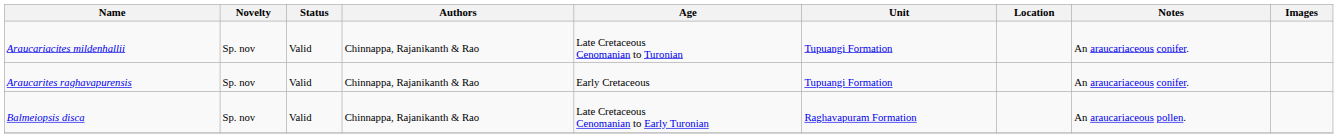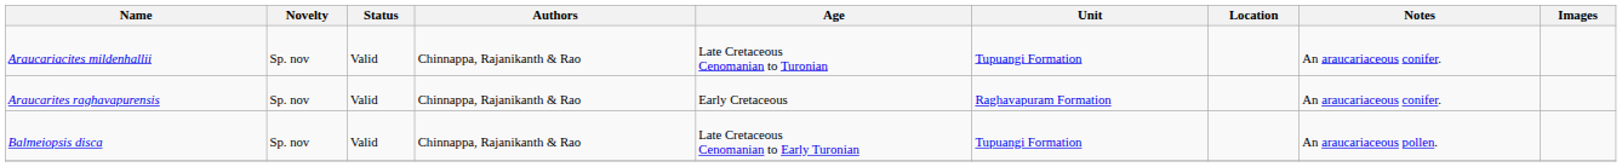 <table class="wikitable sortable" align="center" width="100%">
 <tr>
 <th>Name</th>
 <th>Novelty</th>
 <th>Status</th>
 <th>Authors</th>
 <th>Age</th>
 <th>Unit</th>
 <th>Location</th>
 <th>Notes</th>
 <th>Images</th>
 </tr>
 <tr>
 <td><br><em><a href='#'>Araucariacites mildenhallii</a></em></td>
 <td><br>Sp. nov</td>
 <td><br>Valid</td>
 <td><br>Chinnappa, Rajanikanth & Rao</td>
 <td><br>Late Cretaceous<br> <a href='#'>Cenomanian</a> to <a href='#'>Turonian</a></td>
 <td><br><a href='#'>Tupuangi Formation</a></td>
 <td><br></td>
 <td><br>An <a href='#'>araucariaceous</a> <a href='#'>conifer</a>.</td>
 <td></td>
 </tr>
 <tr>
 <td><br><em><a href='#'>Araucarites raghavapurensis</a></em></td>
 <td><br>Sp. nov</td>
 <td><br>Valid</td>
 <td><br>Chinnappa, Rajanikanth & Rao</td>
 <td><br>Early Cretaceous</td>
-<td><br><a href='#'>Tupuangi Formation</a></td>
+<td><br><a href='#'>Raghavapuram Formation</a></td>
 <td><br></td>
 <td><br>An <a href='#'>araucariaceous</a> <a href='#'>conifer</a>.</td>
 <td></td>
 </tr>
 <tr>
 <td><br><em><a href='#'>Balmeiopsis disca</a></em></td>
 <td><br>Sp. nov</td>
 <td><br>Valid</td>
 <td><br>Chinnappa, Rajanikanth & Rao</td>
 <td><br>Late Cretaceous<br> <a href='#'>Cenomanian</a> to <a href='#'>Early Turonian</a></td>
-<td><br><a href='#'>Raghavapuram Formation</a></td>
+<td><br><a href='#'>Tupuangi Formation</a></td>
 <td><br></td>
 <td><br>An <a href='#'>araucariaceous</a> <a href='#'>pollen</a>.</td>
 <td></td>
 </tr>
 <tr>
 </tr>
 </table>
